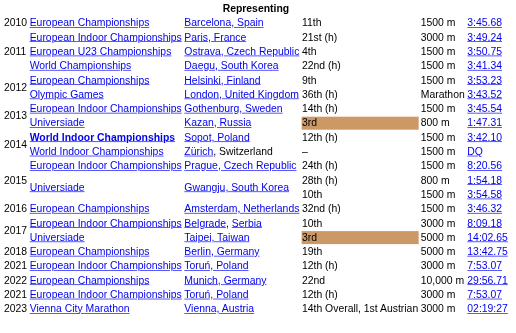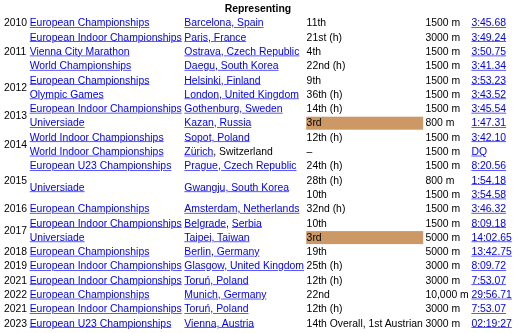 <table>
 <tr>
 <th colspan="6">Representing </th>
 </tr>
 <tr>
 <td>2010</td>
 <td><a href='#'>European Championships</a></td>
 <td><a href='#'>Barcelona, Spain</a></td>
 <td>11th</td>
 <td>1500 m</td>
 <td><a href='#'>3:45.68</a></td>
 </tr>
 <tr>
 <td rowspan=3>2011</td>
 <td><a href='#'>European Indoor Championships</a></td>
 <td><a href='#'>Paris, France</a></td>
 <td>21st (h)</td>
 <td>3000 m</td>
 <td><a href='#'>3:49.24</a></td>
 </tr>
 <tr>
-<td><a href='#'>European U23 Championships</a></td>
+<td><a href='#'>Vienna City Marathon</a></td>
 <td><a href='#'>Ostrava, Czech Republic</a></td>
 <td>4th</td>
 <td>1500 m</td>
 <td><a href='#'>3:50.75</a></td>
 </tr>
 <tr>
 <td><a href='#'>World Championships</a></td>
 <td><a href='#'>Daegu, South Korea</a></td>
 <td>22nd (h)</td>
 <td>1500 m</td>
 <td><a href='#'>3:41.34</a></td>
 </tr>
 <tr>
 <td rowspan=2>2012</td>
 <td><a href='#'>European Championships</a></td>
 <td><a href='#'>Helsinki, Finland</a></td>
 <td>9th</td>
 <td>1500 m</td>
 <td><a href='#'>3:53.23</a></td>
 </tr>
 <tr>
 <td><a href='#'>Olympic Games</a></td>
 <td><a href='#'>London, United Kingdom</a></td>
 <td>36th (h)</td>
-<td>Marathon</td>
+<td>1500 m</td>
 <td><a href='#'>3:43.52</a></td>
 </tr>
 <tr>
 <td rowspan=2>2013</td>
 <td><a href='#'>European Indoor Championships</a></td>
 <td><a href='#'>Gothenburg, Sweden</a></td>
 <td>14th (h)</td>
 <td>1500 m</td>
 <td><a href='#'>3:45.54</a></td>
 </tr>
 <tr>
 <td><a href='#'>Universiade</a></td>
 <td><a href='#'>Kazan, Russia</a></td>
 <td bgcolor=cc9966>3rd</td>
 <td>800 m</td>
 <td><a href='#'>1:47.31</a></td>
 </tr>
 <tr>
 <td rowspan=2>2014</td>
-<td><strong><a href='#'>World Indoor Championships</a></strong></td>
+<td><a href='#'>World Indoor Championships</a></td>
 <td><a href='#'>Sopot, Poland</a></td>
 <td>12th (h)</td>
 <td>1500 m</td>
 <td><a href='#'>3:42.10</a></td>
 </tr>
 <tr>
 <td><a href='#'>World Indoor Championships</a></td>
 <td><a href='#'>Zürich</a>, Switzerland</td>
 <td>–</td>
 <td>1500 m</td>
 <td><a href='#'>DQ</a></td>
 </tr>
 <tr>
 <td rowspan=3>2015</td>
-<td><a href='#'>European Indoor Championships</a></td>
+<td><a href='#'>European U23 Championships</a></td>
 <td><a href='#'>Prague, Czech Republic</a></td>
 <td>24th (h)</td>
 <td>1500 m</td>
 <td><a href='#'>8:20.56</a></td>
 </tr>
 <tr>
 <td rowspan=2><a href='#'>Universiade</a></td>
 <td rowspan=2><a href='#'>Gwangju, South Korea</a></td>
 <td>28th (h)</td>
 <td>800 m</td>
 <td><a href='#'>1:54.18</a></td>
 </tr>
 <tr>
 <td>10th</td>
 <td>1500 m</td>
 <td><a href='#'>3:54.58</a></td>
 </tr>
 <tr>
 <td>2016</td>
 <td><a href='#'>European Championships</a></td>
 <td><a href='#'>Amsterdam, Netherlands</a></td>
 <td>32nd (h)</td>
 <td>1500 m</td>
 <td><a href='#'>3:46.32</a></td>
 </tr>
 <tr>
 <td rowspan=2>2017</td>
 <td><a href='#'>European Indoor Championships</a></td>
 <td><a href='#'>Belgrade</a>, <a href='#'>Serbia</a></td>
 <td>10th</td>
-<td>3000 m</td>
+<td>1500 m</td>
 <td><a href='#'>8:09.18</a></td>
 </tr>
 <tr>
 <td><a href='#'>Universiade</a></td>
 <td><a href='#'>Taipei, Taiwan</a></td>
 <td bgcolor=cc9966>3rd</td>
 <td>5000 m</td>
 <td><a href='#'>14:02.65</a></td>
 </tr>
 <tr>
 <td>2018</td>
 <td><a href='#'>European Championships</a></td>
 <td><a href='#'>Berlin, Germany</a></td>
 <td>19th</td>
 <td>5000 m</td>
 <td><a href='#'>13:42.75</a></td>
+</tr>
+<tr>
+<td>2019</td>
+<td><a href='#'>European Indoor Championships</a></td>
+<td><a href='#'>Glasgow, United Kingdom</a></td>
+<td>25th (h)</td>
+<td>3000 m</td>
+<td><a href='#'>8:09.72</a></td>
 </tr>
 <tr>
 <td>2021</td>
 <td><a href='#'>European Indoor Championships</a></td>
 <td><a href='#'>Toruń, Poland</a></td>
 <td>12th (h)</td>
 <td>3000 m</td>
 <td><a href='#'>7:53.07</a></td>
 </tr>
 <tr>
 <td>2022</td>
 <td><a href='#'>European Championships</a></td>
 <td><a href='#'>Munich, Germany</a></td>
 <td>22nd</td>
 <td>10,000 m</td>
 <td><a href='#'>29:56.71</a></td>
 </tr>
 <tr>
 <td>2021</td>
 <td><a href='#'>European Indoor Championships</a></td>
 <td><a href='#'>Toruń, Poland</a></td>
 <td>12th (h)</td>
 <td>3000 m</td>
 <td><a href='#'>7:53.07</a></td>
 </tr>
 <tr>
 <td>2023</td>
-<td><a href='#'>Vienna City Marathon</a></td>
+<td><a href='#'>European U23 Championships</a></td>
 <td><a href='#'>Vienna, Austria</a></td>
 <td>14th Overall, 1st Austrian</td>
 <td>3000 m</td>
 <td><a href='#'>02:19:27</a></td>
 </tr>
 </table>
